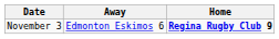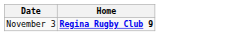 <table class="wikitable">
 <tr>
 <th>Date</th>
-<th>Away</th>
 <th>Home</th>
 </tr>
 <tr>
 <td>November 3</td>
-<td><a href='#'>Edmonton Eskimos</a> 6</td>
 <td><strong><a href='#'>Regina Rugby Club</a> 9</strong></td>
 </tr>
 </table>
